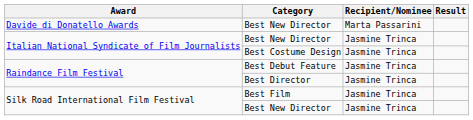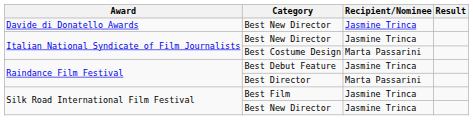 <table class="wikitable plainrowheaders sortable">
 <tr>
 <th scope="col">Award</th>
 <th scope="col">Category</th>
 <th scope="col">Recipient/Nominee</th>
 <th scope="col">Result</th>
 </tr>
 <tr>
 <td rowspan="1"><a href='#'>Davide di Donatello Awards</a></td>
 <td>Best New Director</td>
-<td>Marta Passarini</td>
+<td><a href='#'>Jasmine Trinca</a></td>
 <td></td>
 </tr>
 <tr>
 <td rowspan="2"><a href='#'>Italian National Syndicate of Film Journalists</a></td>
 <td>Best New Director</td>
 <td>Jasmine Trinca</td>
 <td></td>
 </tr>
 <tr>
 <td>Best Costume Design</td>
-<td>Jasmine Trinca</td>
+<td>Marta Passarini</td>
 <td></td>
 </tr>
 <tr>
 <td rowspan="2"><a href='#'>Raindance Film Festival</a></td>
 <td>Best Debut Feature</td>
 <td>Jasmine Trinca</td>
 <td></td>
 </tr>
 <tr>
 <td>Best Director</td>
-<td>Jasmine Trinca</td>
+<td>Marta Passarini</td>
 <td></td>
 </tr>
 <tr>
 <td rowspan="2">Silk Road International Film Festival</td>
 <td>Best Film</td>
 <td>Jasmine Trinca</td>
 <td></td>
 </tr>
 <tr>
 <td>Best New Director</td>
 <td>Jasmine Trinca</td>
 <td></td>
 </tr>
 </table>
